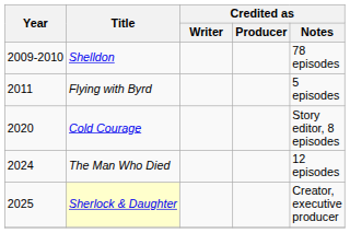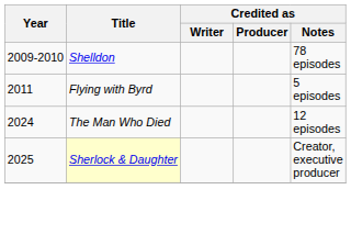 <table class="wikitable">
 <tr>
 <th rowspan="2">Year</th>
 <th rowspan="2">Title</th>
 <th colspan="3">Credited as</th>
 </tr>
 <tr>
 <th style="width:65px;">Writer</th>
 <th style="width:65px;">Producer</th>
 <th style="width:65px;">Notes</th>
 </tr>
 <tr>
 <td>2009-2010</td>
 <td><em><a href='#'>Shelldon</a></em></td>
 <td></td>
 <td></td>
 <td>78 episodes</td>
 </tr>
 <tr>
 <td>2011</td>
 <td><em>Flying with Byrd</em></td>
 <td></td>
 <td></td>
 <td>5 episodes</td>
 </tr>
 <tr>
-<td>2020</td>
-<td><em><a href='#'>Cold Courage</a></em></td>
-<td></td>
-<td></td>
-<td>Story editor, 8 episodes</td>
-</tr>
-<tr>
 <td>2024</td>
 <td><em>The Man Who Died</em></td>
 <td></td>
 <td></td>
 <td>12 episodes</td>
 </tr>
 <tr>
 <td>2025</td>
 <td style="background:#FFFFCC;"><em><a href='#'>Sherlock & Daughter</a></em> </td>
 <td></td>
 <td></td>
 <td>Creator, executive producer</td>
 </tr>
 <tr>
 </tr>
 </table>
